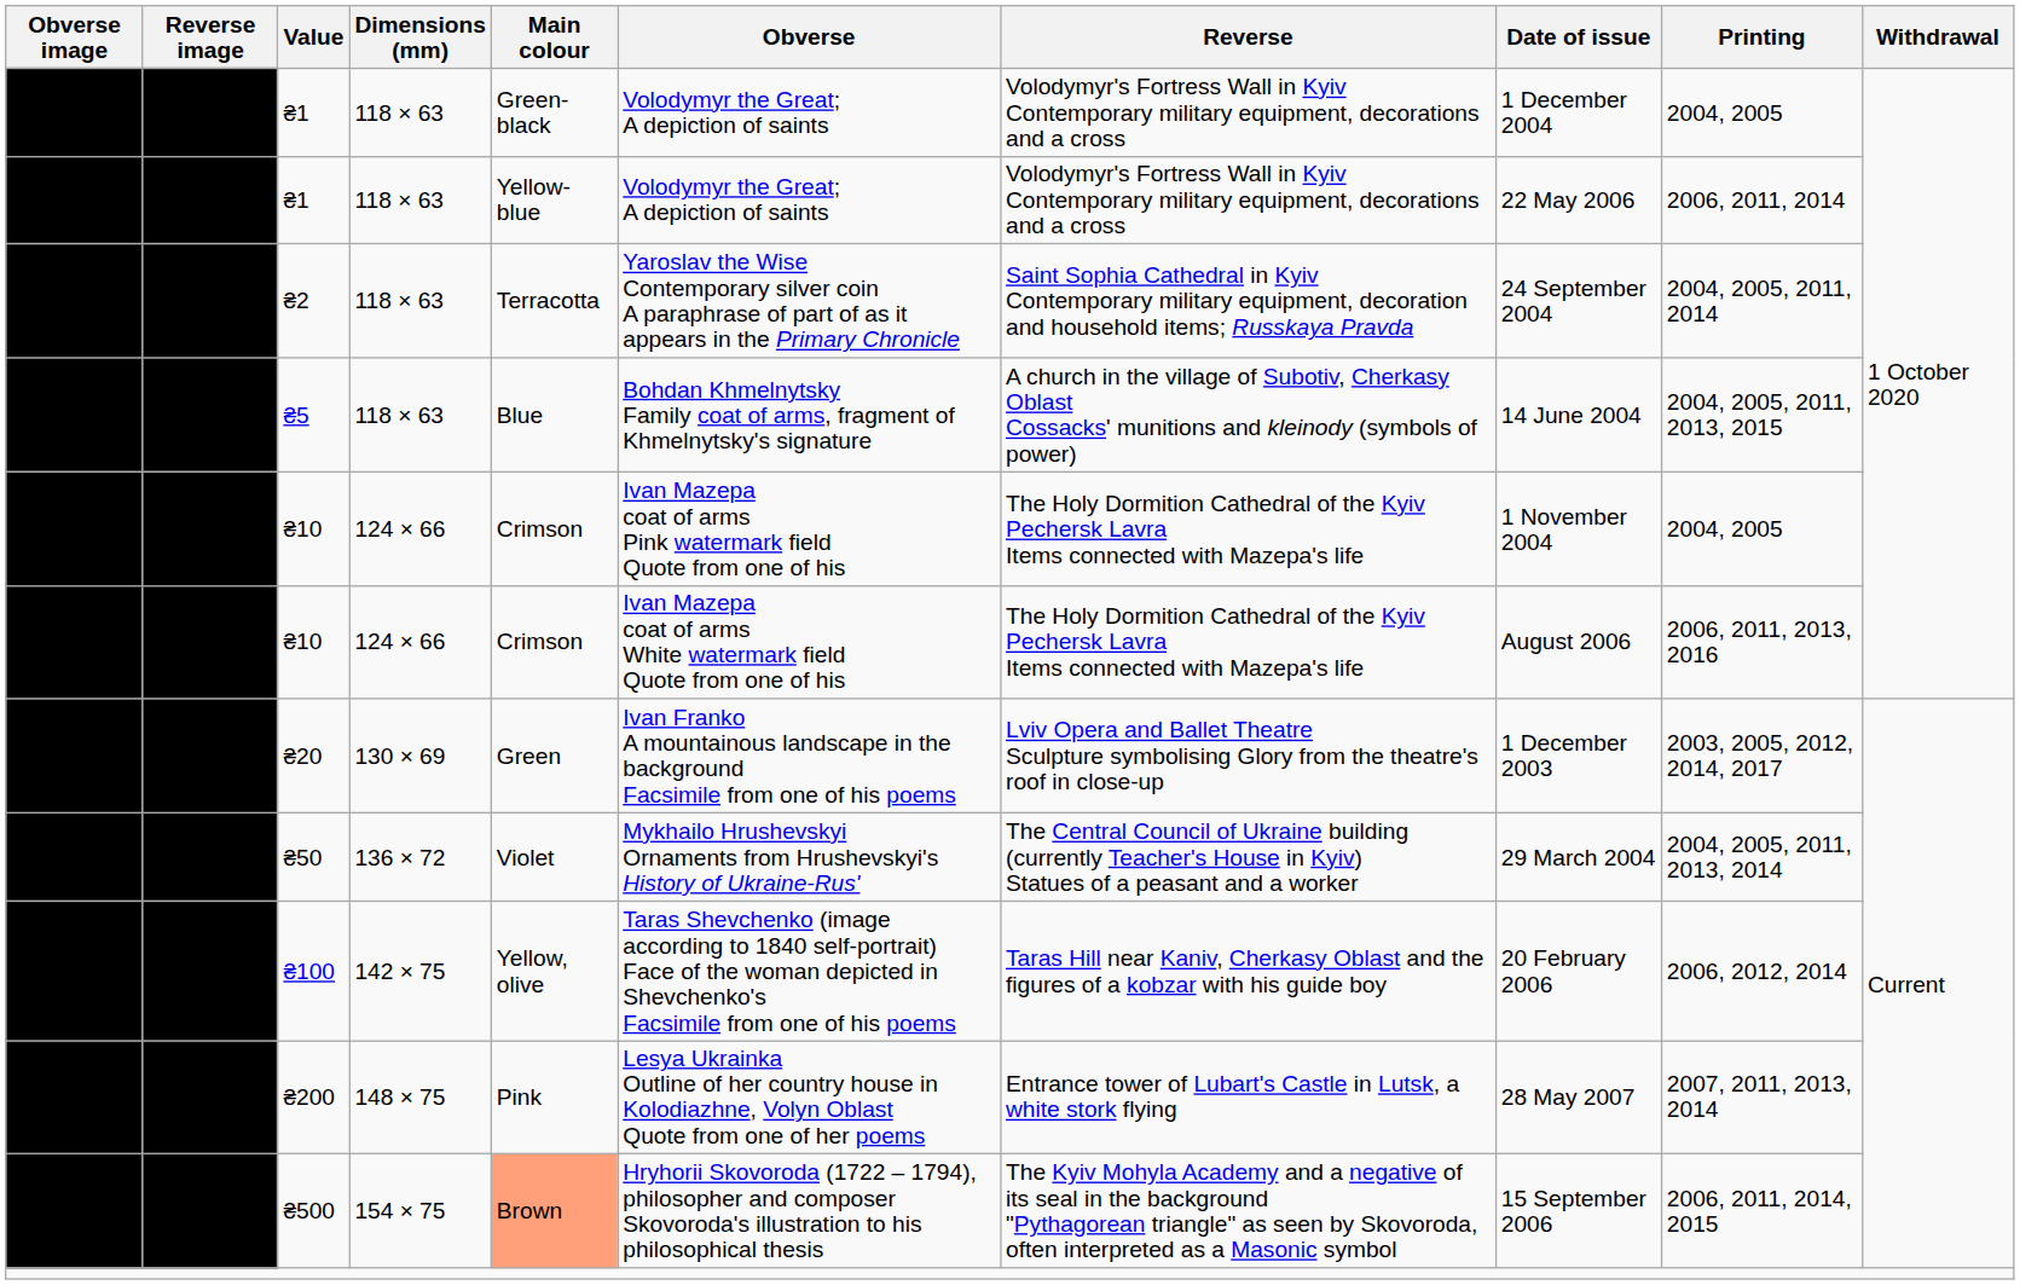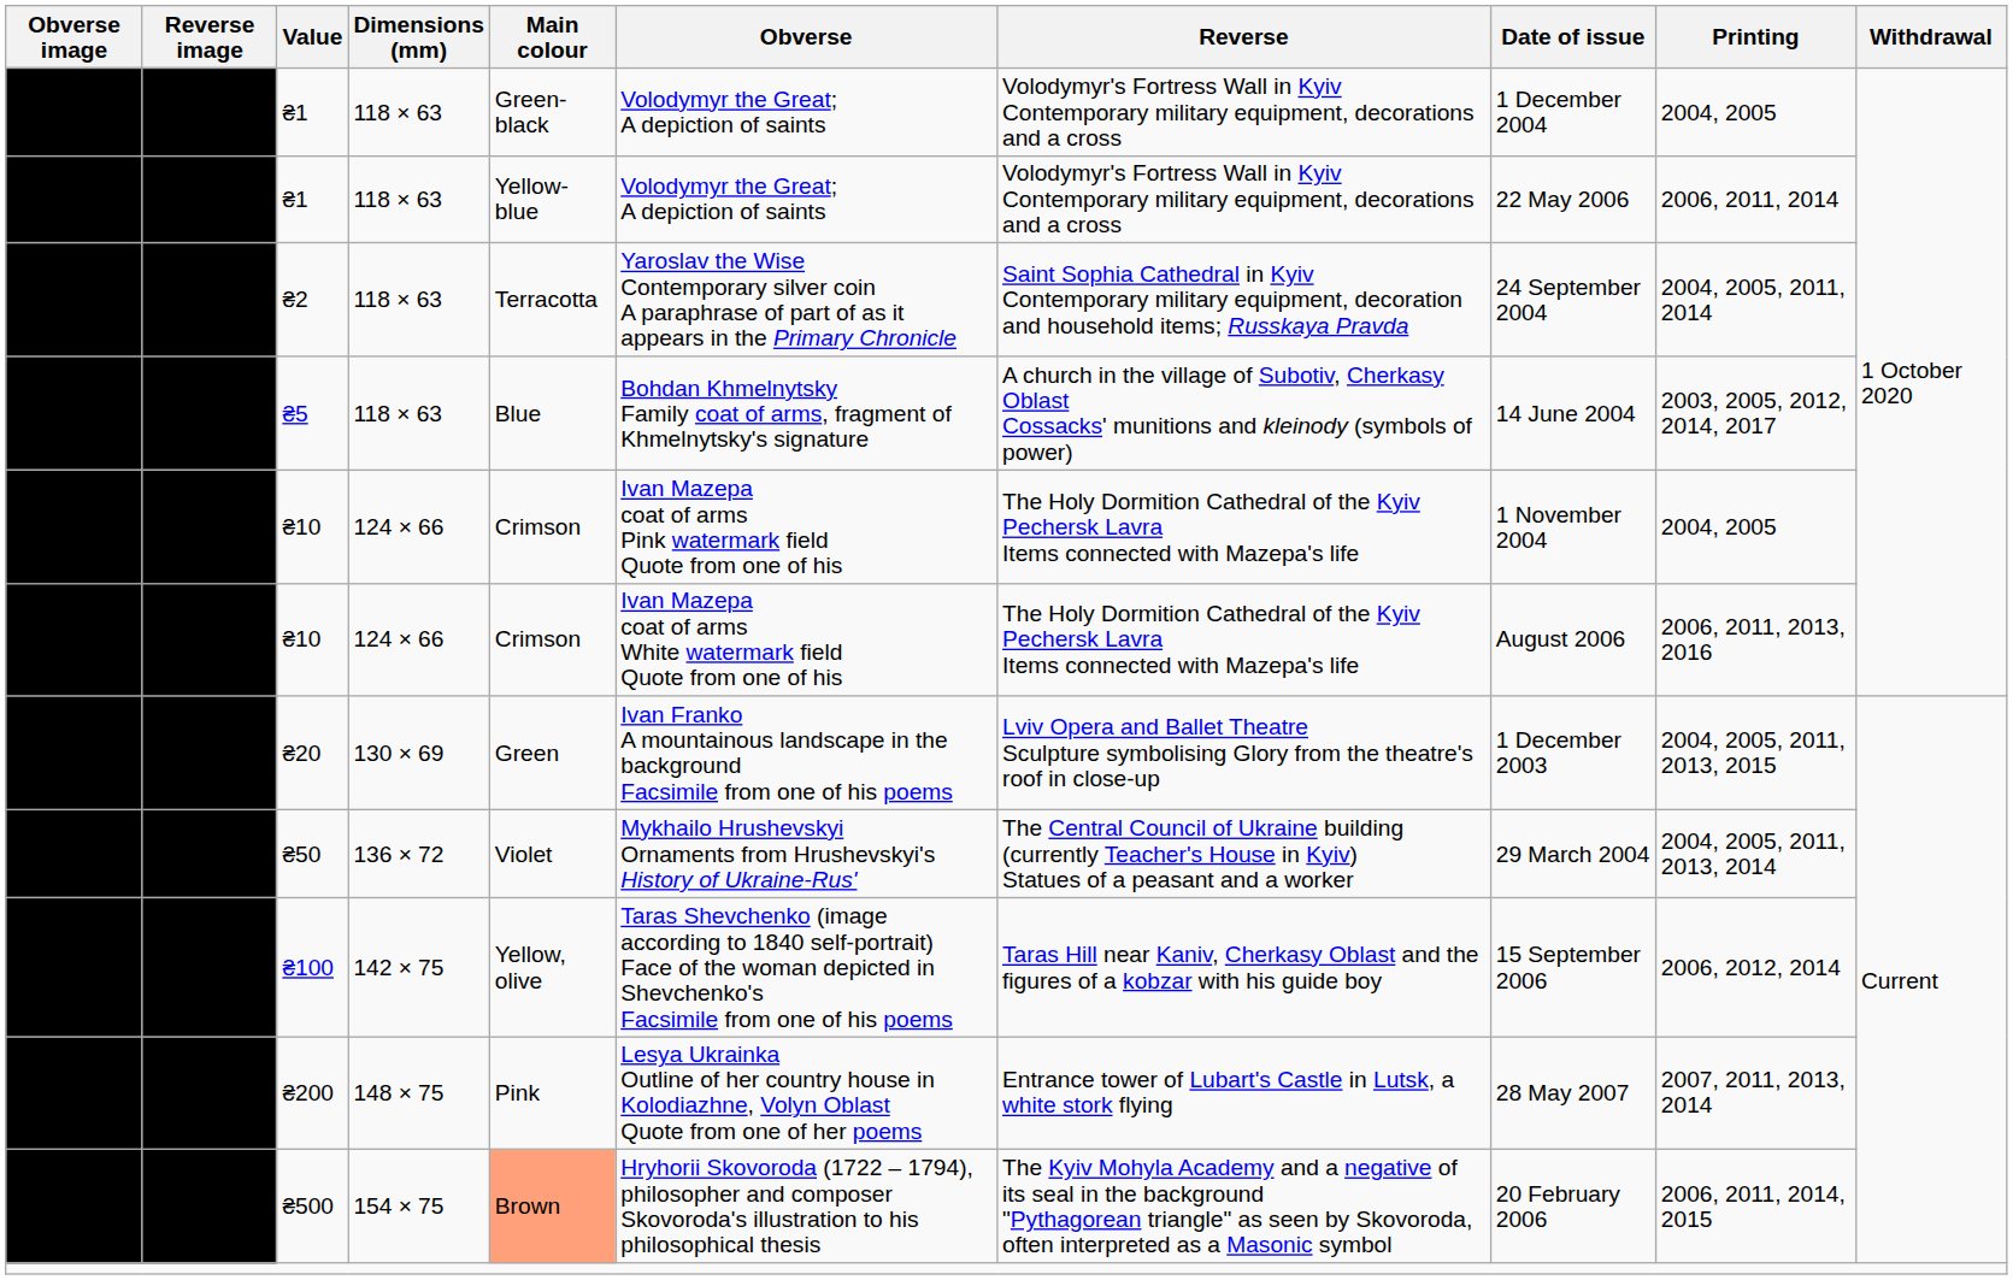 <table class="wikitable sortable" style="font-size: 90%">
 <tr>
 <th>Obverse image</th>
 <th>Reverse image</th>
 <th>Value</th>
 <th>Dimensions<br>(mm)</th>
 <th>Main colour</th>
 <th>Obverse</th>
 <th>Reverse</th>
 <th>Date of issue</th>
 <th>Printing</th>
 <th>Withdrawal</th>
 </tr>
 <tr>
 <td align="center" bgcolor="#000000"></td>
 <td align="center" bgcolor="#000000"></td>
 <td>₴1</td>
 <td>118 × 63</td>
 <td>Green-black</td>
 <td><a href='#'>Volodymyr the Great</a>;<br>A depiction of saints</td>
 <td>Volodymyr's Fortress Wall in <a href='#'>Kyiv</a><br>Contemporary military equipment, decorations and a cross</td>
 <td>1 December 2004</td>
 <td>2004, 2005</td>
 <td rowspan="6">1 October 2020</td>
 </tr>
 <tr>
 <td align="center" bgcolor="#000000"></td>
 <td align="center" bgcolor="#000000"></td>
 <td>₴1</td>
 <td>118 × 63</td>
 <td>Yellow-blue</td>
 <td><a href='#'>Volodymyr the Great</a>;<br>A depiction of saints</td>
 <td>Volodymyr's Fortress Wall in <a href='#'>Kyiv</a><br>Contemporary military equipment, decorations and a cross</td>
 <td>22 May 2006</td>
 <td>2006, 2011, 2014</td>
 </tr>
 <tr>
 <td align="center" bgcolor="#000000"></td>
 <td align="center" bgcolor="#000000"></td>
 <td>₴2</td>
 <td>118 × 63</td>
 <td>Terracotta</td>
 <td><a href='#'>Yaroslav the Wise</a><br>Contemporary silver coin<br>A paraphrase of part of  as it appears in the <em><a href='#'>Primary Chronicle</a></em></td>
 <td><a href='#'>Saint Sophia Cathedral</a> in <a href='#'>Kyiv</a><br>Contemporary military equipment, decoration and household items; <em><a href='#'>Russkaya Pravda</a></em></td>
 <td>24 September 2004</td>
 <td>2004, 2005, 2011, 2014</td>
 </tr>
 <tr>
 <td align="center" bgcolor="#000000"></td>
 <td align="center" bgcolor="#000000"></td>
 <td><a href='#'>₴5</a></td>
 <td>118 × 63</td>
 <td>Blue</td>
 <td><a href='#'>Bohdan Khmelnytsky</a><br>Family <a href='#'>coat of arms</a>, fragment of Khmelnytsky's signature</td>
 <td>A church in the village of <a href='#'>Subotiv</a>, <a href='#'>Cherkasy Oblast</a><br><a href='#'>Cossacks</a>' munitions and <em>kleinody</em> (symbols of power)</td>
 <td>14 June 2004</td>
-<td>2004, 2005, 2011, 2013, 2015</td>
+<td>2003, 2005, 2012, 2014, 2017</td>
 </tr>
 <tr>
 <td align="center" bgcolor="#000000"></td>
 <td align="center" bgcolor="#000000"></td>
 <td>₴10</td>
 <td>124 × 66</td>
 <td>Crimson</td>
 <td><a href='#'>Ivan Mazepa</a><br> coat of arms<br>Pink <a href='#'>watermark</a> field<br>Quote from one of his </td>
 <td>The Holy Dormition Cathedral of the <a href='#'>Kyiv Pechersk Lavra</a><br>Items connected with Mazepa's life</td>
 <td>1 November 2004</td>
 <td>2004, 2005</td>
 </tr>
 <tr>
 <td align="center" bgcolor="#000000"></td>
 <td align="center" bgcolor="#000000"></td>
 <td>₴10</td>
 <td>124 × 66</td>
 <td>Crimson</td>
 <td><a href='#'>Ivan Mazepa</a><br> coat of arms<br>White <a href='#'>watermark</a> field<br>Quote from one of his </td>
 <td>The Holy Dormition Cathedral of the <a href='#'>Kyiv Pechersk Lavra</a><br>Items connected with Mazepa's life</td>
 <td>August 2006</td>
 <td>2006, 2011, 2013, 2016</td>
 </tr>
 <tr>
 <td align="center" bgcolor="#000000"></td>
 <td align="center" bgcolor="#000000"></td>
 <td>₴20</td>
 <td>130 × 69</td>
 <td>Green</td>
 <td><a href='#'>Ivan Franko</a><br>A mountainous landscape in the background<br><a href='#'>Facsimile</a> from one of his <a href='#'>poems</a></td>
 <td><a href='#'>Lviv Opera and Ballet Theatre</a><br>Sculpture symbolising Glory from the theatre's roof in close-up</td>
 <td>1 December 2003</td>
-<td>2003, 2005, 2012, 2014, 2017</td>
+<td>2004, 2005, 2011, 2013, 2015</td>
 <td rowspan="5">Current</td>
 </tr>
 <tr>
 <td align="center" bgcolor="#000000"></td>
 <td align="center" bgcolor="#000000"></td>
 <td>₴50</td>
 <td>136 × 72</td>
 <td>Violet</td>
 <td><a href='#'>Mykhailo Hrushevskyi</a><br>Ornaments from Hrushevskyi's <em><a href='#'>History of Ukraine-Rus'</a></em></td>
 <td>The <a href='#'>Central Council of Ukraine</a> building (currently <a href='#'>Teacher's House</a> in <a href='#'>Kyiv</a>)<br>Statues of a peasant and a worker</td>
 <td>29 March 2004</td>
 <td>2004, 2005, 2011, 2013, 2014</td>
 </tr>
 <tr>
 <td align="center" bgcolor="#000000"></td>
 <td align="center" bgcolor="#000000"></td>
 <td><a href='#'>₴100</a></td>
 <td>142 × 75</td>
 <td>Yellow, olive</td>
 <td><a href='#'>Taras Shevchenko</a> (image according to 1840 self-portrait)<br>Face of the woman depicted in Shevchenko's <br><a href='#'>Facsimile</a> from one of his <a href='#'>poems</a></td>
 <td><a href='#'>Taras Hill</a> near <a href='#'>Kaniv</a>, <a href='#'>Cherkasy Oblast</a> and the figures of a <a href='#'>kobzar</a> with his guide boy</td>
-<td>20 February 2006</td>
+<td>15 September 2006</td>
 <td>2006, 2012, 2014</td>
 </tr>
 <tr>
 <td align="center" bgcolor="#000000"></td>
 <td align="center" bgcolor="#000000"></td>
 <td>₴200</td>
 <td>148 × 75</td>
 <td>Pink</td>
 <td><a href='#'>Lesya Ukrainka</a><br>Outline of her country house in <a href='#'>Kolodiazhne</a>, <a href='#'>Volyn Oblast</a><br>Quote from one of her <a href='#'>poems</a></td>
 <td>Entrance tower of <a href='#'>Lubart's Castle</a> in <a href='#'>Lutsk</a>, a <a href='#'>white stork</a> flying</td>
 <td>28 May 2007</td>
 <td>2007, 2011, 2013, 2014</td>
 </tr>
 <tr>
 <td align="center" bgcolor="#000000"></td>
 <td align="center" bgcolor="#000000"></td>
 <td>₴500</td>
 <td>154 × 75</td>
 <td style="background: lightsalmon;">Brown</td>
 <td><a href='#'>Hryhorii Skovoroda</a> (1722 – 1794), philosopher and composer<br>Skovoroda's illustration to his philosophical thesis</td>
 <td>The <a href='#'>Kyiv Mohyla Academy</a>  and a <a href='#'>negative</a> of its seal in the background<br>"<a href='#'>Pythagorean</a> triangle" as seen by Skovoroda, often interpreted as a <a href='#'>Masonic</a> symbol</td>
-<td>15 September 2006</td>
+<td>20 February 2006</td>
 <td>2006, 2011, 2014, 2015</td>
 </tr>
 <tr>
 <td colspan="10"></td>
 </tr>
 </table>
